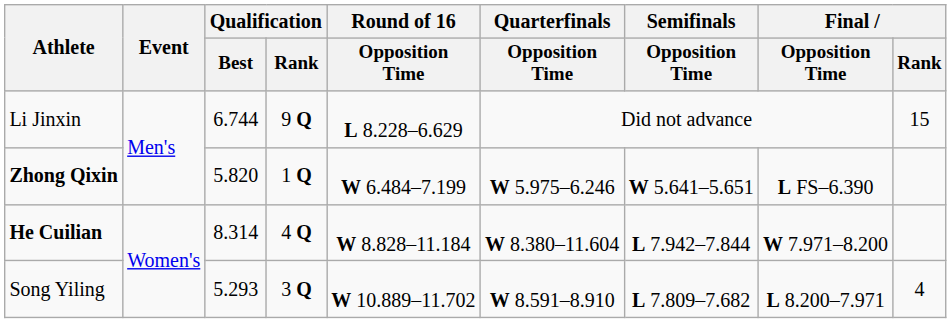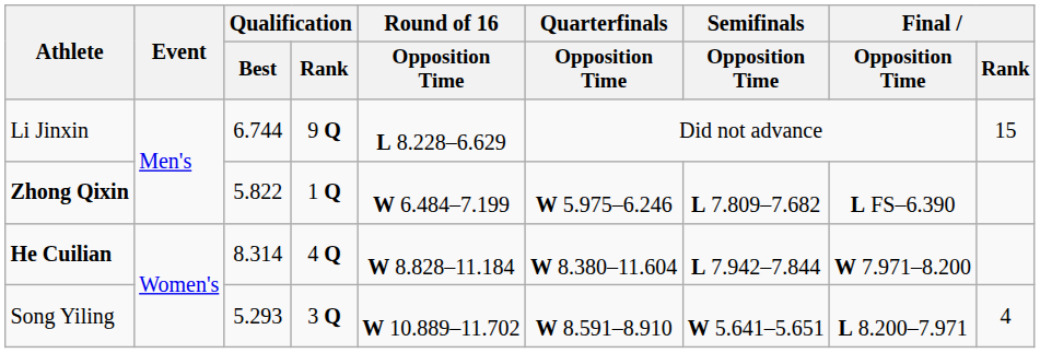 <table class=wikitable style="font-size:90%; text-align:center;">
 <tr>
 <th rowspan="2">Athlete</th>
 <th rowspan="2">Event</th>
 <th colspan=2>Qualification</th>
 <th>Round of 16</th>
 <th>Quarterfinals</th>
 <th>Semifinals</th>
 <th colspan=2>Final / </th>
 </tr>
 <tr style="font-size:95%">
 <th>Best</th>
 <th>Rank</th>
 <th>Opposition<br>Time</th>
 <th>Opposition<br>Time</th>
 <th>Opposition<br>Time</th>
 <th>Opposition<br>Time</th>
 <th>Rank</th>
 </tr>
 <tr>
 <td align=left>Li Jinxin</td>
 <td align=left rowspan=2><a href='#'>Men's</a></td>
 <td>6.744</td>
 <td>9 <strong>Q</strong></td>
 <td><br><strong>L</strong> 8.228–6.629</td>
 <td colspan=3>Did not advance</td>
 <td>15</td>
 </tr>
 <tr>
 <td align=left><strong>Zhong Qixin</strong></td>
-<td>5.820</td>
+<td>5.822</td>
 <td>1 <strong>Q</strong></td>
 <td><br><strong>W</strong> 6.484–7.199</td>
 <td><br><strong>W</strong> 5.975–6.246</td>
-<td><br><strong>W</strong> 5.641–5.651</td>
+<td><br><strong>L</strong> 7.809–7.682</td>
 <td><br><strong>L</strong> FS–6.390</td>
 <td></td>
 </tr>
 <tr>
 <td align=left><strong>He Cuilian</strong></td>
 <td align=left rowspan=2><a href='#'>Women's</a></td>
 <td>8.314</td>
 <td>4 <strong>Q</strong></td>
 <td><br><strong>W</strong> 8.828–11.184</td>
 <td><br><strong>W</strong> 8.380–11.604</td>
 <td><br><strong>L</strong> 7.942–7.844</td>
 <td><br><strong>W</strong> 7.971–8.200</td>
 <td></td>
 </tr>
 <tr>
 <td align=left>Song Yiling</td>
 <td>5.293</td>
 <td>3 <strong>Q</strong></td>
 <td><br><strong>W</strong> 10.889–11.702</td>
 <td><br><strong>W</strong> 8.591–8.910</td>
-<td><br><strong>L</strong> 7.809–7.682</td>
+<td><br><strong>W</strong> 5.641–5.651</td>
 <td><br><strong>L</strong> 8.200–7.971</td>
 <td>4</td>
 </tr>
 </table>
